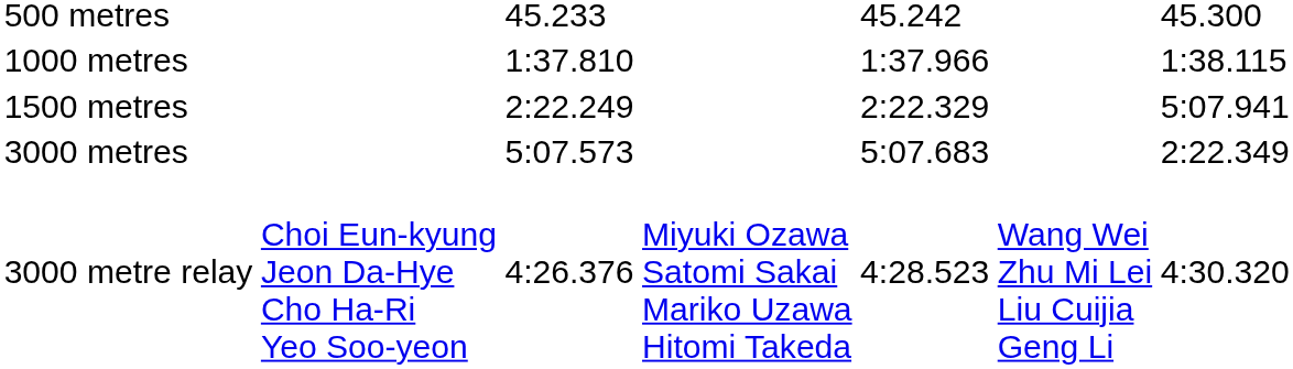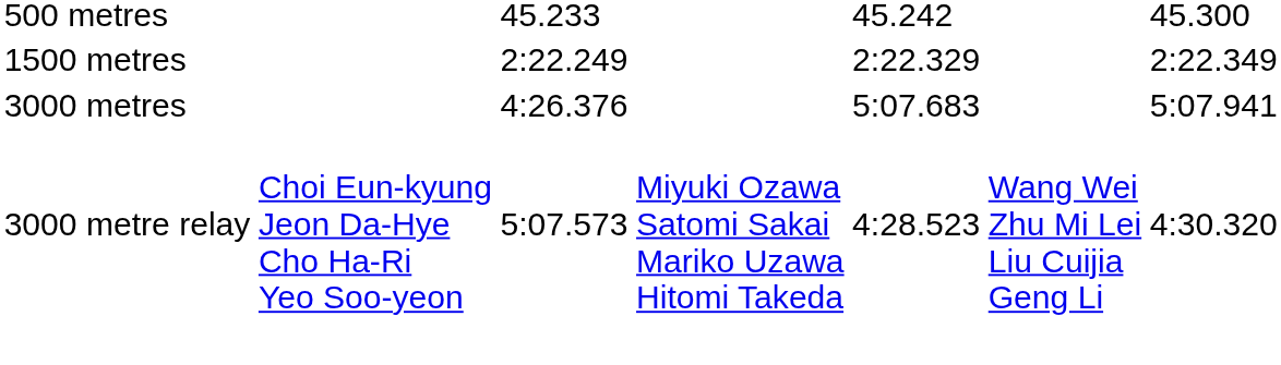 <table>
 <tr>
 <td>500 metres</td>
 <td></td>
 <td>45.233</td>
 <td></td>
 <td>45.242</td>
 <td></td>
 <td>45.300</td>
 </tr>
 <tr>
-<td>1000 metres</td>
-<td></td>
-<td>1:37.810</td>
-<td></td>
-<td>1:37.966</td>
-<td></td>
-<td>1:38.115</td>
-</tr>
-<tr>
 <td>1500 metres</td>
 <td></td>
 <td>2:22.249</td>
 <td></td>
 <td>2:22.329</td>
 <td></td>
-<td>5:07.941</td>
+<td>2:22.349</td>
 </tr>
 <tr>
 <td>3000 metres</td>
 <td></td>
-<td>5:07.573</td>
+<td>4:26.376</td>
 <td></td>
 <td>5:07.683</td>
 <td></td>
-<td>2:22.349</td>
+<td>5:07.941</td>
 </tr>
 <tr>
 <td>3000 metre relay</td>
 <td valign=top><br><a href='#'>Choi Eun-kyung</a><br><a href='#'>Jeon Da-Hye</a><br><a href='#'>Cho Ha-Ri</a><br><a href='#'>Yeo Soo-yeon</a></td>
-<td>4:26.376</td>
+<td>5:07.573</td>
 <td valign=top><br><a href='#'>Miyuki Ozawa</a><br><a href='#'>Satomi Sakai</a><br><a href='#'>Mariko Uzawa</a><br><a href='#'>Hitomi Takeda</a></td>
 <td>4:28.523</td>
 <td valign=top><br><a href='#'>Wang Wei</a><br><a href='#'>Zhu Mi Lei</a><br><a href='#'>Liu Cuijia</a><br><a href='#'>Geng Li</a></td>
 <td>4:30.320</td>
 </tr>
 </table>
